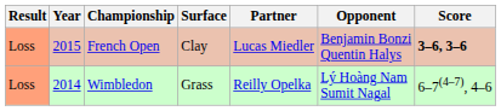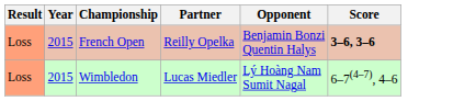 <table class="sortable wikitable" style=font-size:97%>
 <tr>
 <th>Result</th>
 <th>Year</th>
 <th>Championship</th>
-<th>Surface</th>
 <th>Partner</th>
 <th>Opponent</th>
 <th>Score</th>
 </tr>
 <tr style="background:#ebc2af;">
 <td style="background:#ffa07a;">Loss</td>
 <td><a href='#'>2015</a></td>
 <td><a href='#'>French Open</a></td>
-<td>Clay</td>
-<td> <a href='#'>Lucas Miedler</a></td>
+<td> <a href='#'>Reilly Opelka</a></td>
 <td> <a href='#'>Benjamin Bonzi</a><br> <a href='#'>Quentin Halys</a></td>
 <td><strong>3–6, 3–6</strong></td>
 </tr>
 <tr style="background:#cfc;">
 <td style="background:#ffa07a;">Loss</td>
-<td><a href='#'>2014</a></td>
+<td><a href='#'>2015</a></td>
 <td><a href='#'>Wimbledon</a></td>
-<td>Grass</td>
-<td> <a href='#'>Reilly Opelka</a></td>
+<td> <a href='#'>Lucas Miedler</a></td>
 <td> <a href='#'>Lý Hoàng Nam</a><br> <a href='#'>Sumit Nagal</a></td>
 <td>6–7<sup>(4–7)</sup>, 4–6</td>
 </tr>
 </table>
